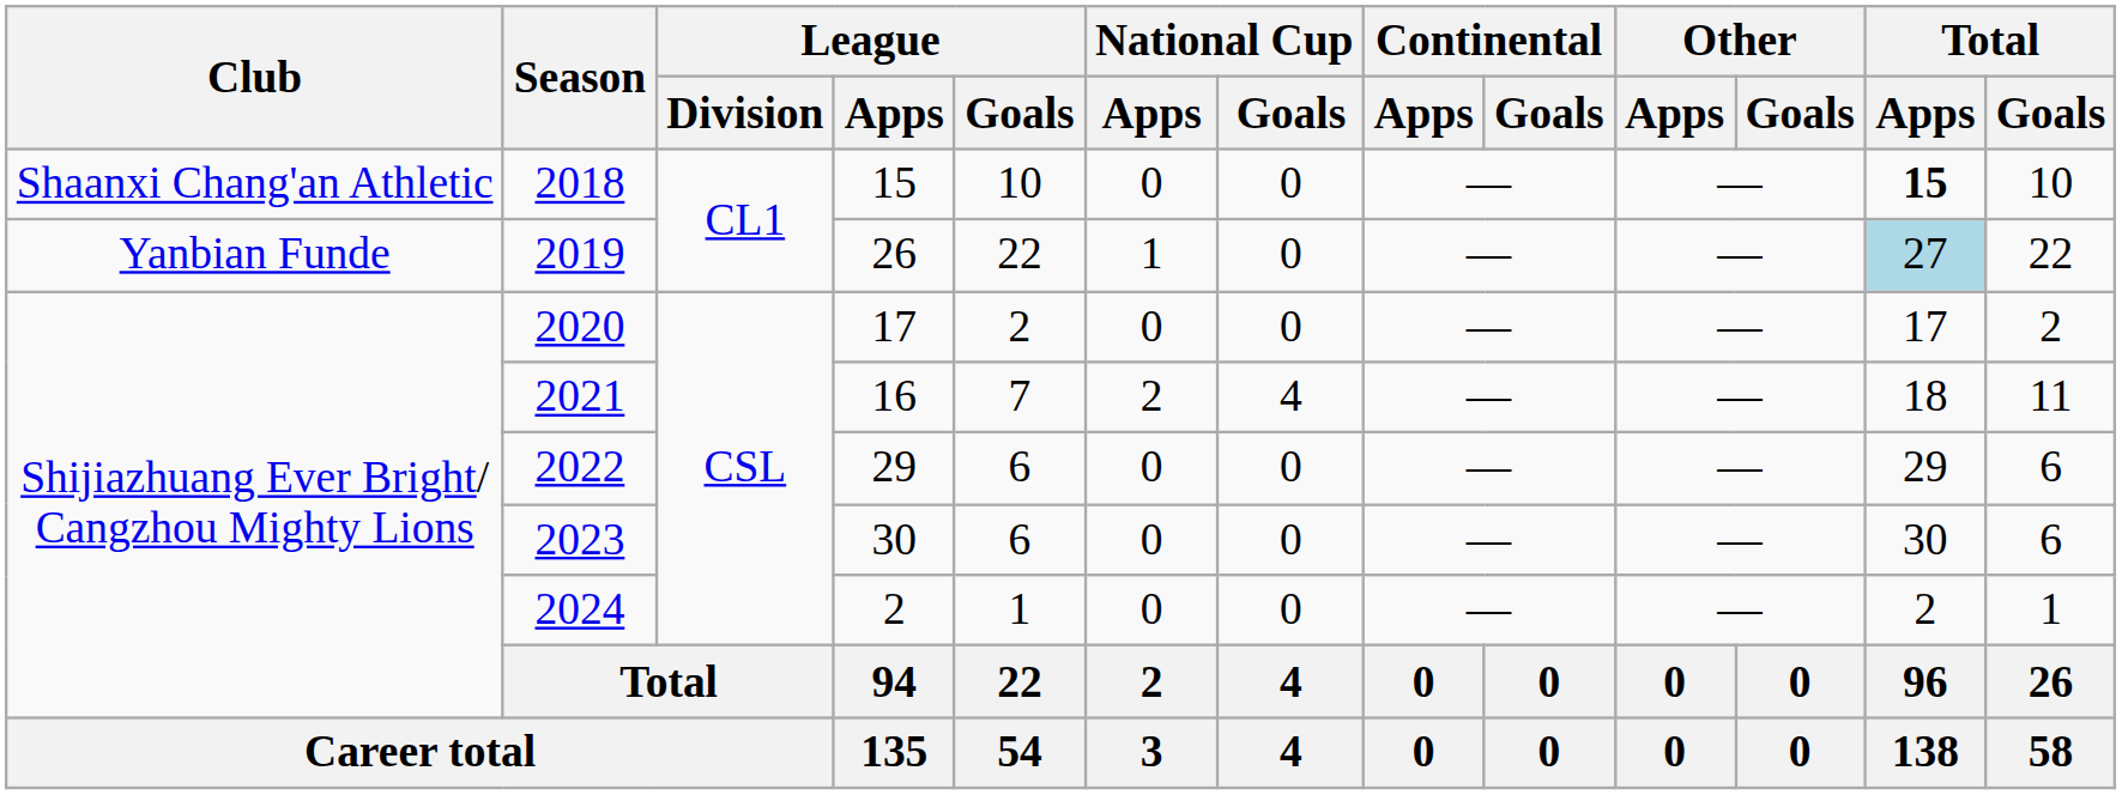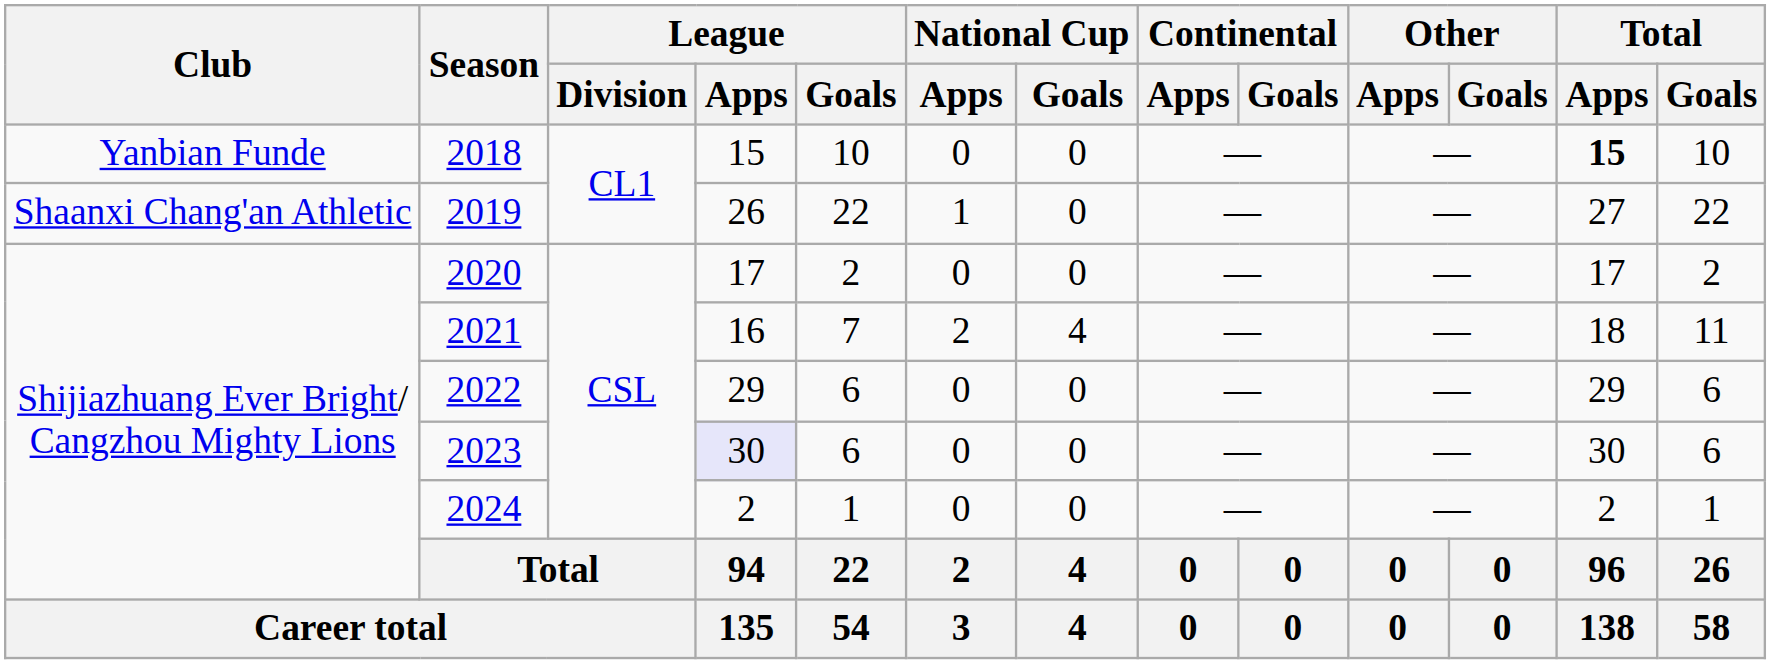 <table class="wikitable" style="text-align: center">
 <tr>
 <th rowspan="2">Club</th>
 <th rowspan="2">Season</th>
 <th colspan="3">League</th>
 <th colspan="2">National Cup</th>
 <th colspan="2">Continental</th>
 <th colspan="2">Other</th>
 <th colspan="2">Total</th>
 </tr>
 <tr>
 <th>Division</th>
 <th>Apps</th>
 <th>Goals</th>
 <th>Apps</th>
 <th>Goals</th>
 <th>Apps</th>
 <th>Goals</th>
 <th>Apps</th>
 <th>Goals</th>
 <th>Apps</th>
 <th>Goals</th>
 </tr>
 <tr>
-<td valign="center"><a href='#'>Shaanxi Chang'an Athletic</a></td>
+<td valign="center"><a href='#'>Yanbian Funde</a></td>
 <td><a href='#'>2018</a></td>
 <td rowspan="2"><a href='#'>CL1</a></td>
 <td>15</td>
 <td>10</td>
 <td>0</td>
 <td>0</td>
 <td colspan=2>—</td>
 <td colspan=2>—</td>
 <td><strong>15</strong></td>
 <td>10</td>
 </tr>
 <tr>
-<td valign="center"><a href='#'>Yanbian Funde</a></td>
+<td valign="center"><a href='#'>Shaanxi Chang'an Athletic</a></td>
 <td><a href='#'>2019</a></td>
 <td>26</td>
 <td>22</td>
 <td>1</td>
 <td>0</td>
 <td colspan="2">—</td>
 <td colspan="2">—</td>
-<td style="background: lightblue;">27</td>
+<td>27</td>
 <td>22</td>
 </tr>
 <tr>
 <td valign="center" rowspan="6"><a href='#'>Shijiazhuang Ever Bright</a>/<br><a href='#'>Cangzhou Mighty Lions</a></td>
 <td><a href='#'>2020</a></td>
 <td rowspan="5"><a href='#'>CSL</a></td>
 <td>17</td>
 <td>2</td>
 <td>0</td>
 <td>0</td>
 <td colspan="2">—</td>
 <td colspan="2">—</td>
 <td>17</td>
 <td>2</td>
 </tr>
 <tr>
 <td><a href='#'>2021</a></td>
 <td>16</td>
 <td>7</td>
 <td>2</td>
 <td>4</td>
 <td colspan="2">—</td>
 <td colspan="2">—</td>
 <td>18</td>
 <td>11</td>
 </tr>
 <tr>
 <td><a href='#'>2022</a></td>
 <td>29</td>
 <td>6</td>
 <td>0</td>
 <td>0</td>
 <td colspan="2">—</td>
 <td colspan="2">—</td>
 <td>29</td>
 <td>6</td>
 </tr>
 <tr>
 <td><a href='#'>2023</a></td>
-<td>30</td>
+<td style="background: lavender;">30</td>
 <td>6</td>
 <td>0</td>
 <td>0</td>
 <td colspan="2">—</td>
 <td colspan="2">—</td>
 <td>30</td>
 <td>6</td>
 </tr>
 <tr>
 <td><a href='#'>2024</a></td>
 <td>2</td>
 <td>1</td>
 <td>0</td>
 <td>0</td>
 <td colspan="2">—</td>
 <td colspan="2">—</td>
 <td>2</td>
 <td>1</td>
 </tr>
 <tr>
 <th colspan=2>Total</th>
 <th>94</th>
 <th>22</th>
 <th>2</th>
 <th>4</th>
 <th>0</th>
 <th>0</th>
 <th>0</th>
 <th>0</th>
 <th>96</th>
 <th>26</th>
 </tr>
 <tr>
 <th colspan=3>Career total</th>
 <th>135</th>
 <th>54</th>
 <th>3</th>
 <th>4</th>
 <th>0</th>
 <th>0</th>
 <th>0</th>
 <th>0</th>
 <th>138</th>
 <th>58</th>
 </tr>
 </table>
